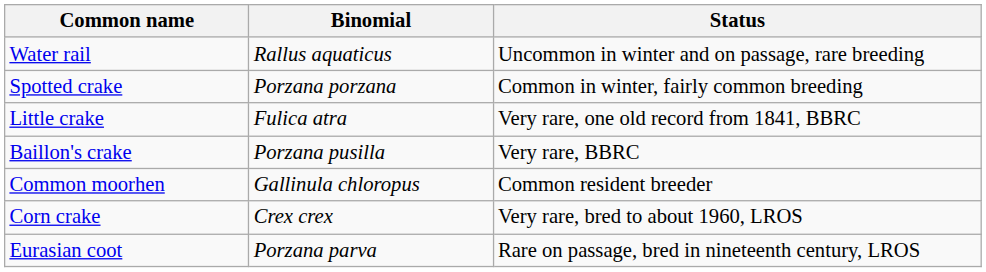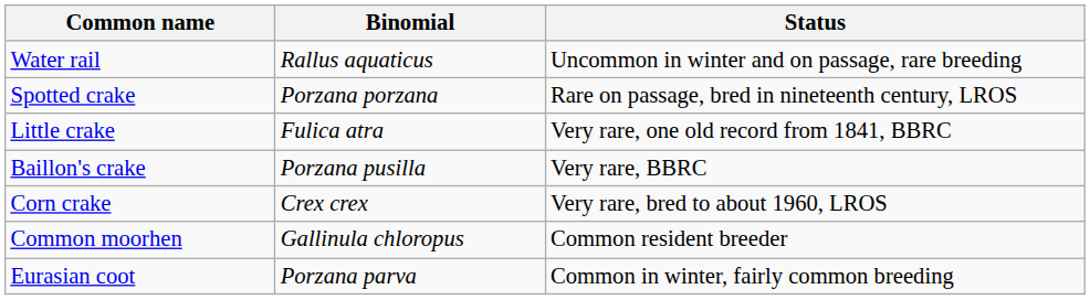 <table width=60% class="wikitable">
 <tr>
 <th width=25%>Common name</th>
 <th width=25%>Binomial</th>
 <th width=50%>Status</th>
 </tr>
 <tr>
 <td><a href='#'>Water rail</a></td>
 <td><em>Rallus aquaticus</em></td>
 <td>Uncommon in winter and on passage, rare breeding</td>
 </tr>
 <tr>
 <td><a href='#'>Spotted crake</a></td>
 <td><em>Porzana porzana</em></td>
-<td>Common in winter, fairly common breeding</td>
+<td>Rare on passage, bred in nineteenth century, LROS</td>
 </tr>
 <tr>
 <td><a href='#'>Little crake</a></td>
 <td><em>Fulica atra</em></td>
 <td>Very rare, one old record from 1841, BBRC</td>
 </tr>
 <tr>
 <td><a href='#'>Baillon's crake</a></td>
 <td><em>Porzana pusilla</em></td>
 <td>Very rare, BBRC</td>
 </tr>
 <tr>
+<td><a href='#'>Corn crake</a></td>
+<td><em>Crex crex</em></td>
+<td>Very rare, bred to about 1960, LROS</td>
+</tr>
+<tr>
 <td><a href='#'>Common moorhen</a></td>
 <td><em>Gallinula chloropus</em></td>
 <td>Common resident breeder</td>
 </tr>
 <tr>
-<td><a href='#'>Corn crake</a></td>
-<td><em>Crex crex</em></td>
-<td>Very rare, bred to about 1960, LROS</td>
-</tr>
-<tr>
 <td><a href='#'>Eurasian coot</a></td>
 <td><em>Porzana parva</em></td>
-<td>Rare on passage, bred in nineteenth century, LROS</td>
+<td>Common in winter, fairly common breeding</td>
 </tr>
 </table>
